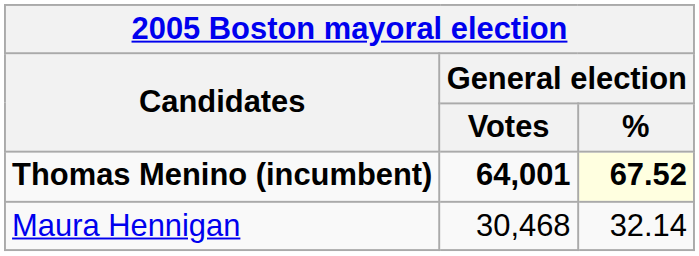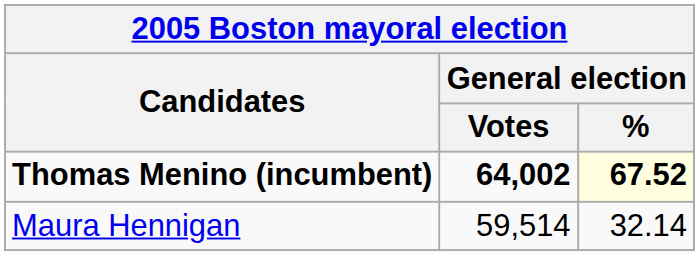 <table class=wikitable>
 <tr>
 <th colspan=5><a href='#'>2005 Boston mayoral election</a></th>
 </tr>
 <tr>
 <th colspan=1 rowspan=2><strong>Candidates</strong></th>
 <th colspan=2><strong>General election</strong></th>
 </tr>
 <tr>
 <th>Votes</th>
 <th>%</th>
 </tr>
 <tr>
 <td><strong>Thomas Menino (incumbent)</strong></td>
-<td align="right"><strong>64,001</strong></td>
+<td align="right"><strong>64,002</strong></td>
 <td align="right" style="background: lightyellow;"><strong>67.52</strong></td>
 </tr>
 <tr>
 <td><a href='#'>Maura Hennigan</a></td>
-<td align="right">30,468</td>
+<td align="right">59,514</td>
 <td align="right">32.14</td>
 </tr>
 </table>
